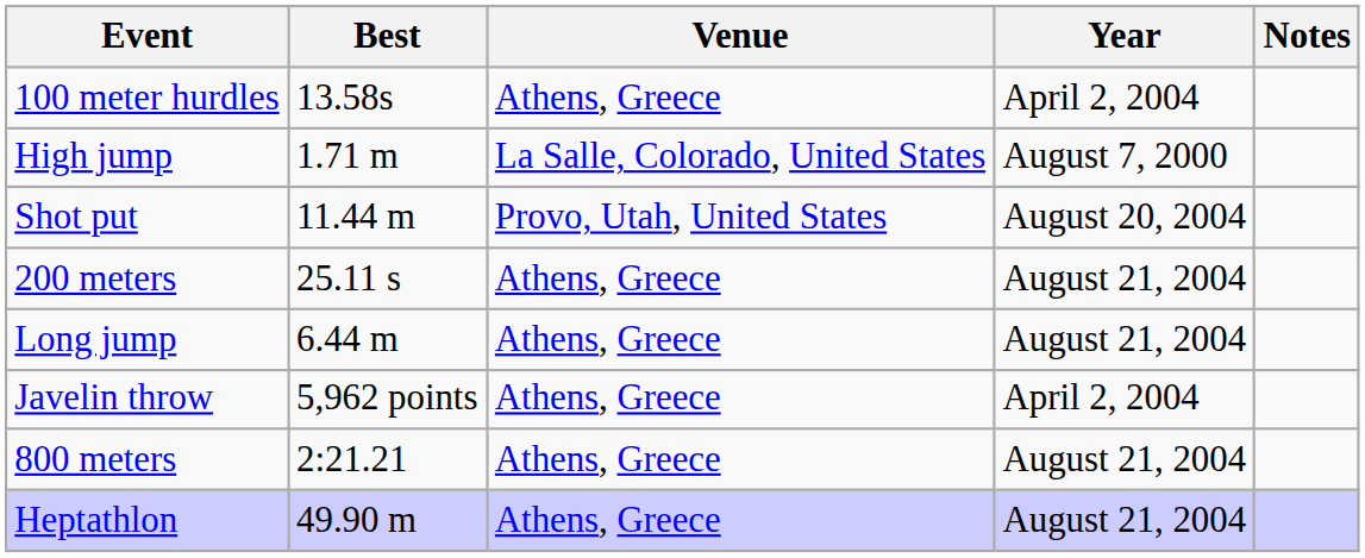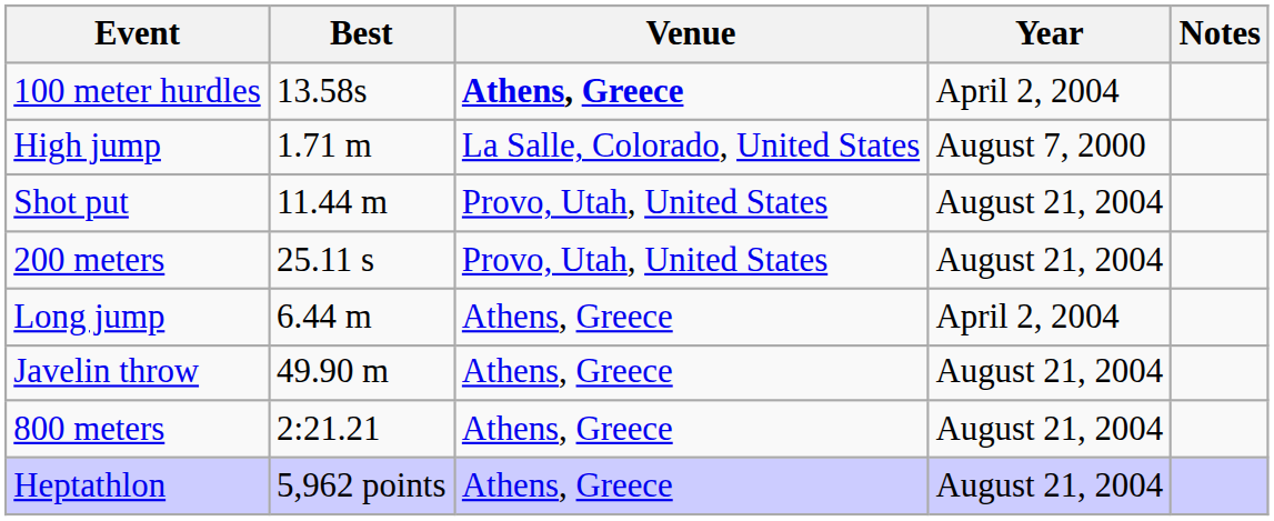 <table class=wikitable style="font-size:90%">
 <tr>
 <th>Event</th>
 <th>Best</th>
 <th>Venue</th>
 <th>Year</th>
 <th>Notes</th>
 </tr>
 <tr>
 <td><a href='#'>100 meter hurdles</a></td>
 <td>13.58s</td>
-<td><a href='#'>Athens</a>, <a href='#'>Greece</a></td>
+<td><strong><a href='#'>Athens</a>, <a href='#'>Greece</a></strong></td>
 <td>April 2, 2004</td>
 <td></td>
 </tr>
 <tr>
 <td><a href='#'>High jump</a></td>
 <td>1.71 m</td>
 <td><a href='#'>La Salle, Colorado</a>, <a href='#'>United States</a></td>
 <td>August 7, 2000</td>
 <td></td>
 </tr>
 <tr>
 <td><a href='#'>Shot put</a></td>
 <td>11.44 m</td>
 <td><a href='#'>Provo, Utah</a>, <a href='#'>United States</a></td>
-<td>August 20, 2004</td>
+<td>August 21, 2004</td>
 <td></td>
 </tr>
 <tr>
 <td><a href='#'>200 meters</a></td>
 <td>25.11 s</td>
-<td><a href='#'>Athens</a>, <a href='#'>Greece</a></td>
+<td><a href='#'>Provo, Utah</a>, <a href='#'>United States</a></td>
 <td>August 21, 2004</td>
 <td></td>
 </tr>
 <tr>
 <td><a href='#'>Long jump</a></td>
 <td>6.44 m</td>
 <td><a href='#'>Athens</a>, <a href='#'>Greece</a></td>
-<td>August 21, 2004</td>
+<td>April 2, 2004</td>
 <td></td>
 </tr>
 <tr>
 <td><a href='#'>Javelin throw</a></td>
-<td>5,962 points</td>
+<td>49.90 m</td>
 <td><a href='#'>Athens</a>, <a href='#'>Greece</a></td>
-<td>April 2, 2004</td>
+<td>August 21, 2004</td>
 <td></td>
 </tr>
 <tr>
 <td><a href='#'>800 meters</a></td>
 <td>2:21.21</td>
 <td><a href='#'>Athens</a>, <a href='#'>Greece</a></td>
 <td>August 21, 2004</td>
 <td></td>
 </tr>
 <tr style="background-color:#ccccff">
 <td><a href='#'>Heptathlon</a></td>
-<td>49.90 m</td>
+<td>5,962 points</td>
 <td><a href='#'>Athens</a>, <a href='#'>Greece</a></td>
 <td>August 21, 2004</td>
 <td></td>
 </tr>
 </table>
